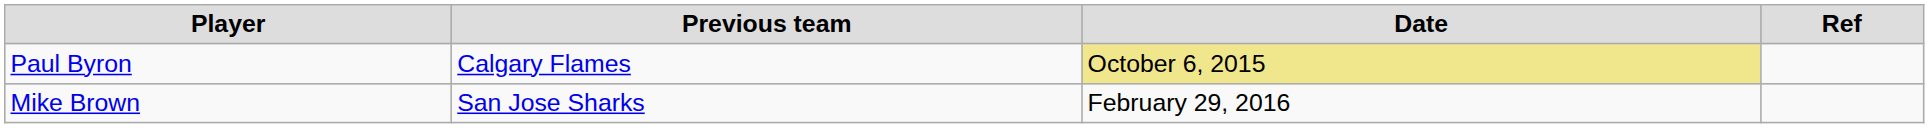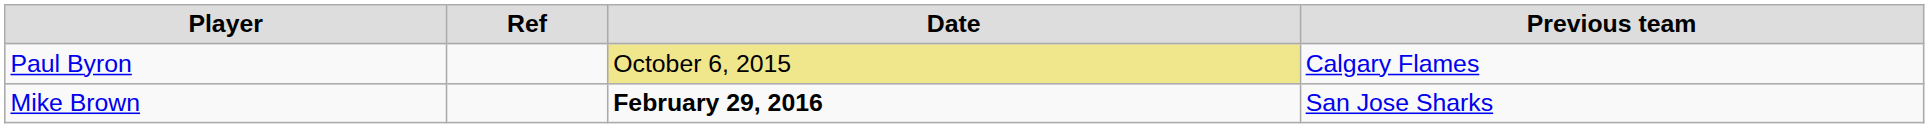 <table class="wikitable" width=98%>
 <tr align="center" bgcolor="#dddddd">
 <td><strong>Player</strong></td>
+<td><strong>Ref</strong></td>
+<td><strong>Date</strong></td>
 <td><strong>Previous team</strong></td>
-<td><strong>Date</strong></td>
-<td><strong>Ref</strong></td>
 </tr>
 <tr>
 <td><a href='#'>Paul Byron</a></td>
+<td></td>
+<td style="background: khaki;">October 6, 2015</td>
 <td><a href='#'>Calgary Flames</a></td>
-<td style="background: khaki;">October 6, 2015</td>
-<td></td>
 </tr>
 <tr>
 <td><a href='#'>Mike Brown</a></td>
+<td></td>
+<td><strong>February 29, 2016</strong></td>
 <td><a href='#'>San Jose Sharks</a></td>
-<td>February 29, 2016</td>
-<td></td>
 </tr>
 </table>
